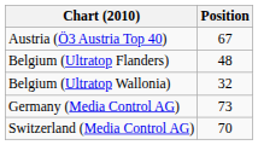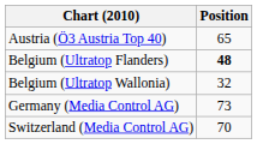 <table class="wikitable sortable">
 <tr>
 <th>Chart (2010)</th>
 <th>Position</th>
 </tr>
 <tr>
 <td>Austria (<a href='#'>Ö3 Austria Top 40</a>)</td>
-<td style="text-align:center;">67</td>
+<td style="text-align:center;">65</td>
 </tr>
 <tr>
 <td>Belgium (<a href='#'>Ultratop</a> Flanders)</td>
-<td style="text-align:center;">48</td>
+<td style="text-align:center;"><strong>48</strong></td>
 </tr>
 <tr>
 <td>Belgium (<a href='#'>Ultratop</a> Wallonia)</td>
 <td style="text-align:center;">32</td>
 </tr>
 <tr>
 <td>Germany (<a href='#'>Media Control AG</a>)</td>
 <td style="text-align:center;">73</td>
 </tr>
 <tr>
 <td>Switzerland (<a href='#'>Media Control AG</a>)</td>
 <td style="text-align:center;">70</td>
 </tr>
 </table>
